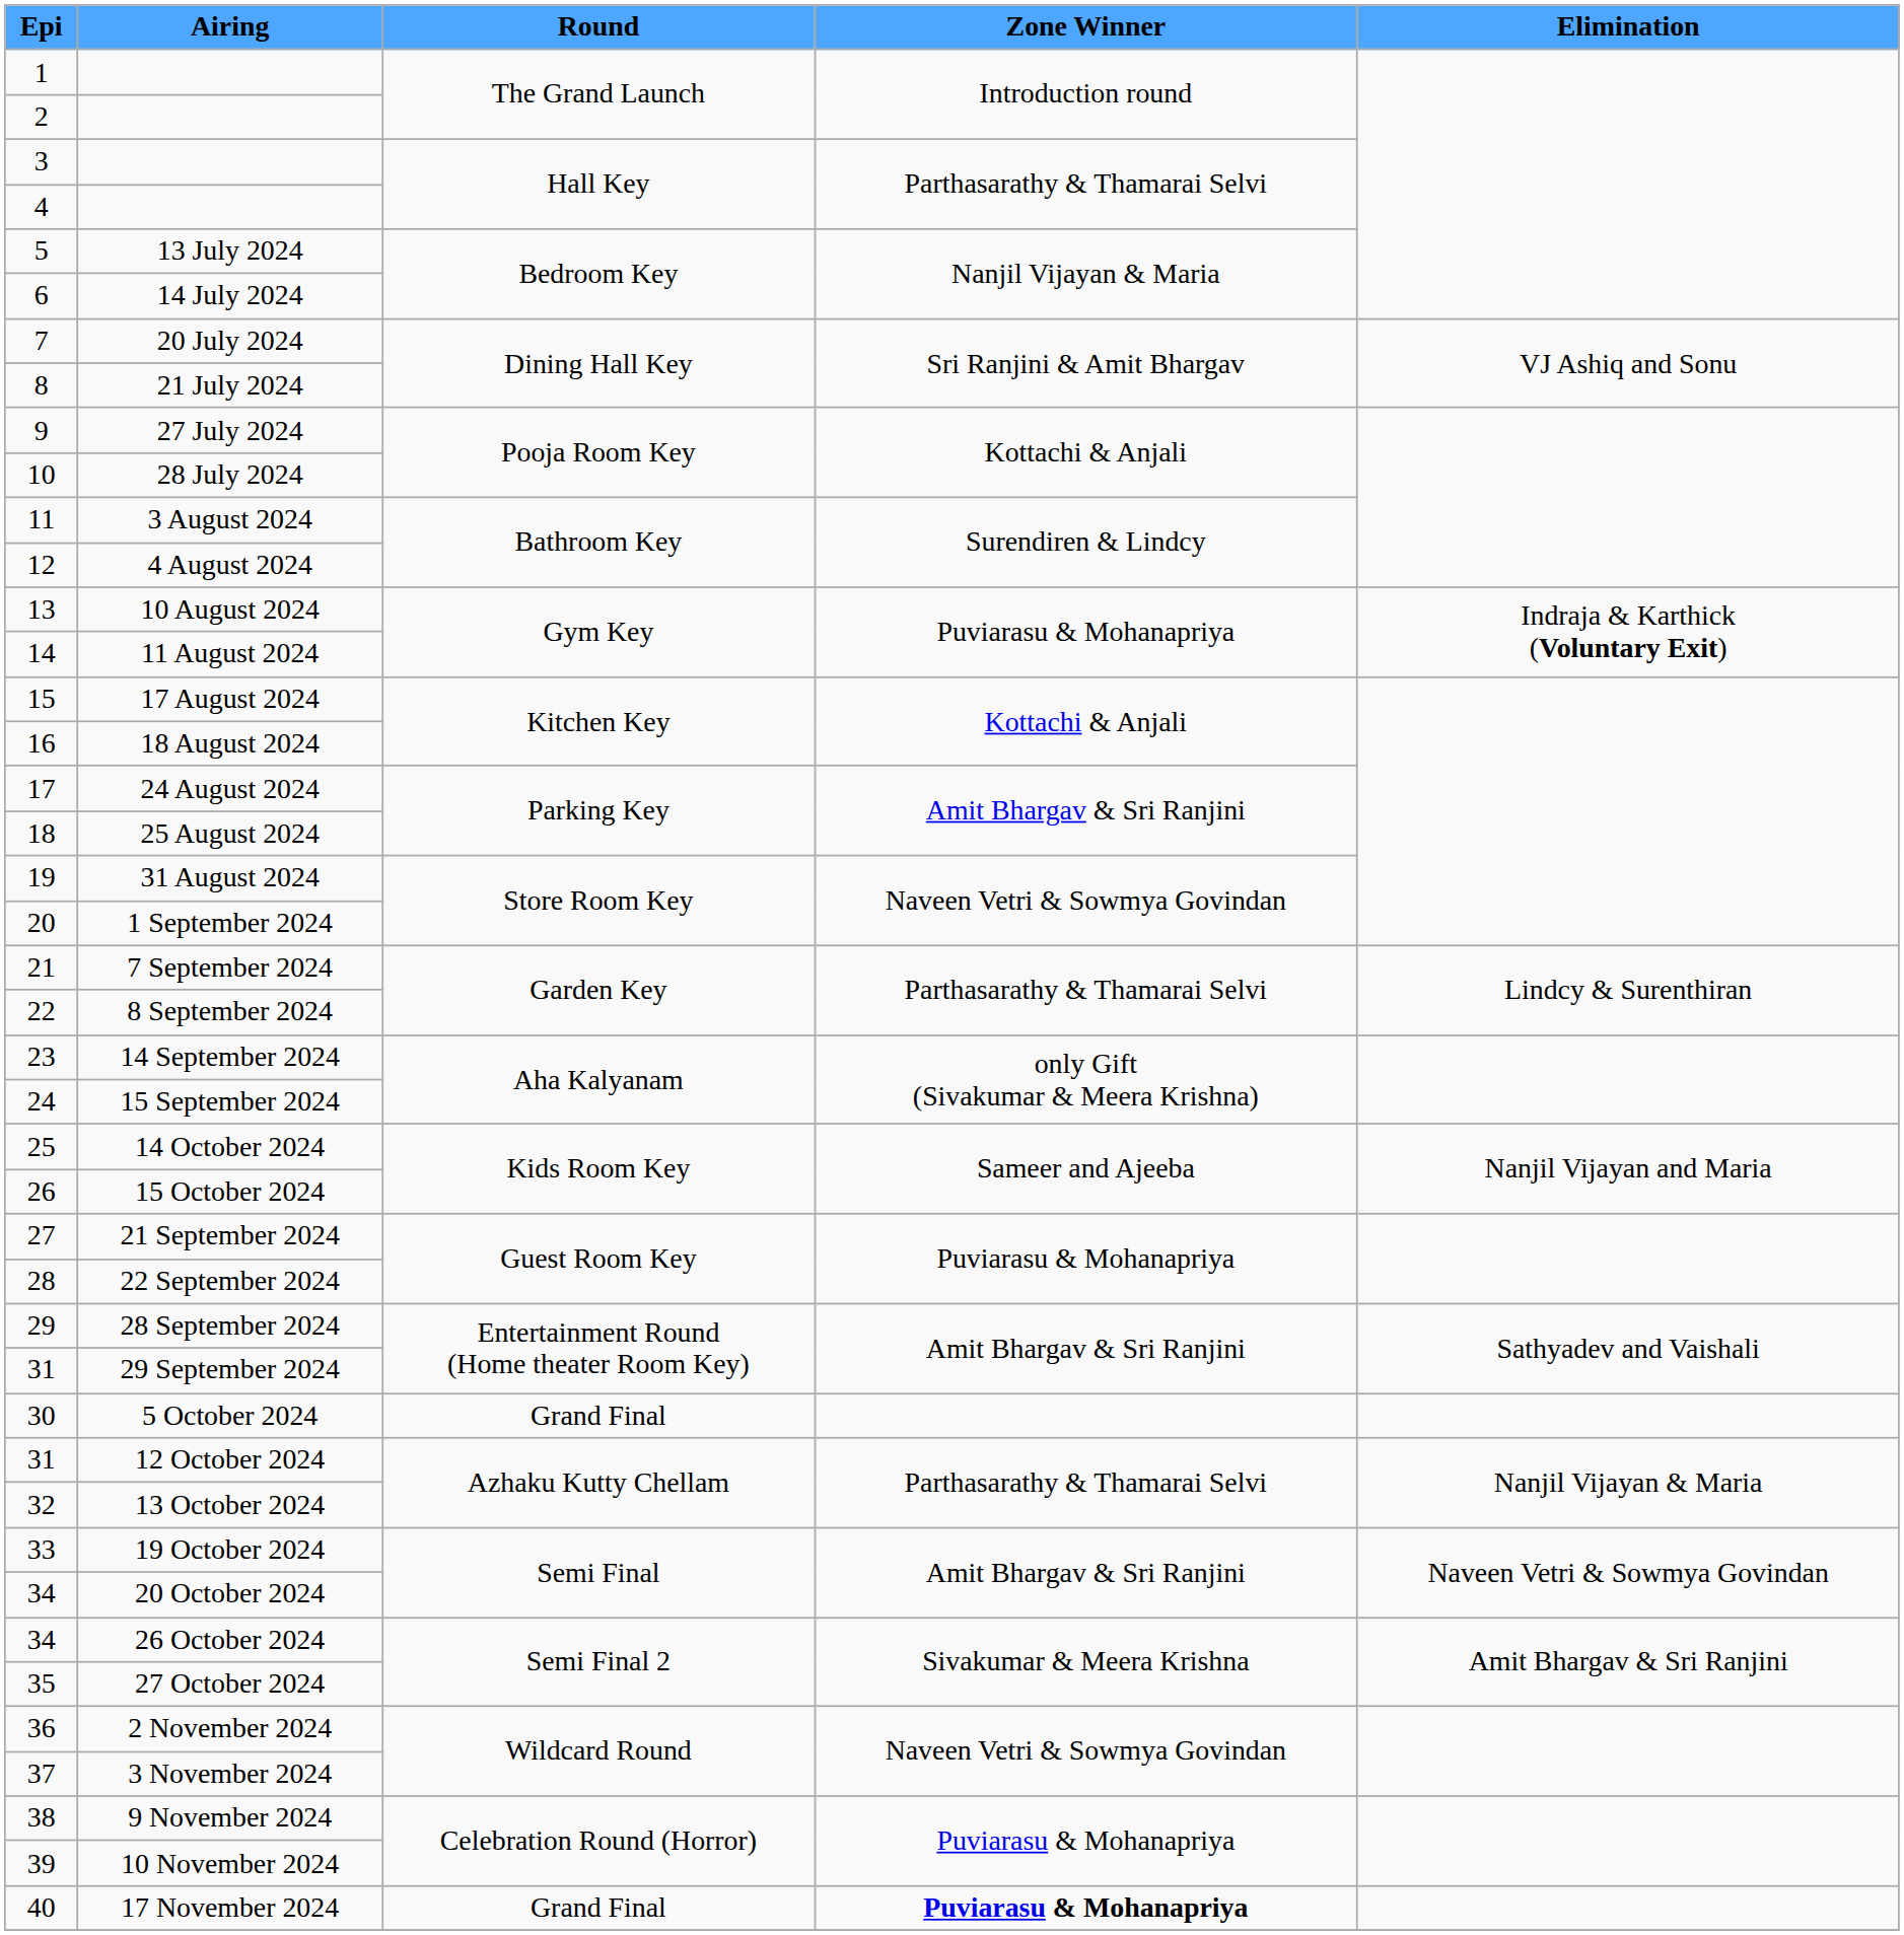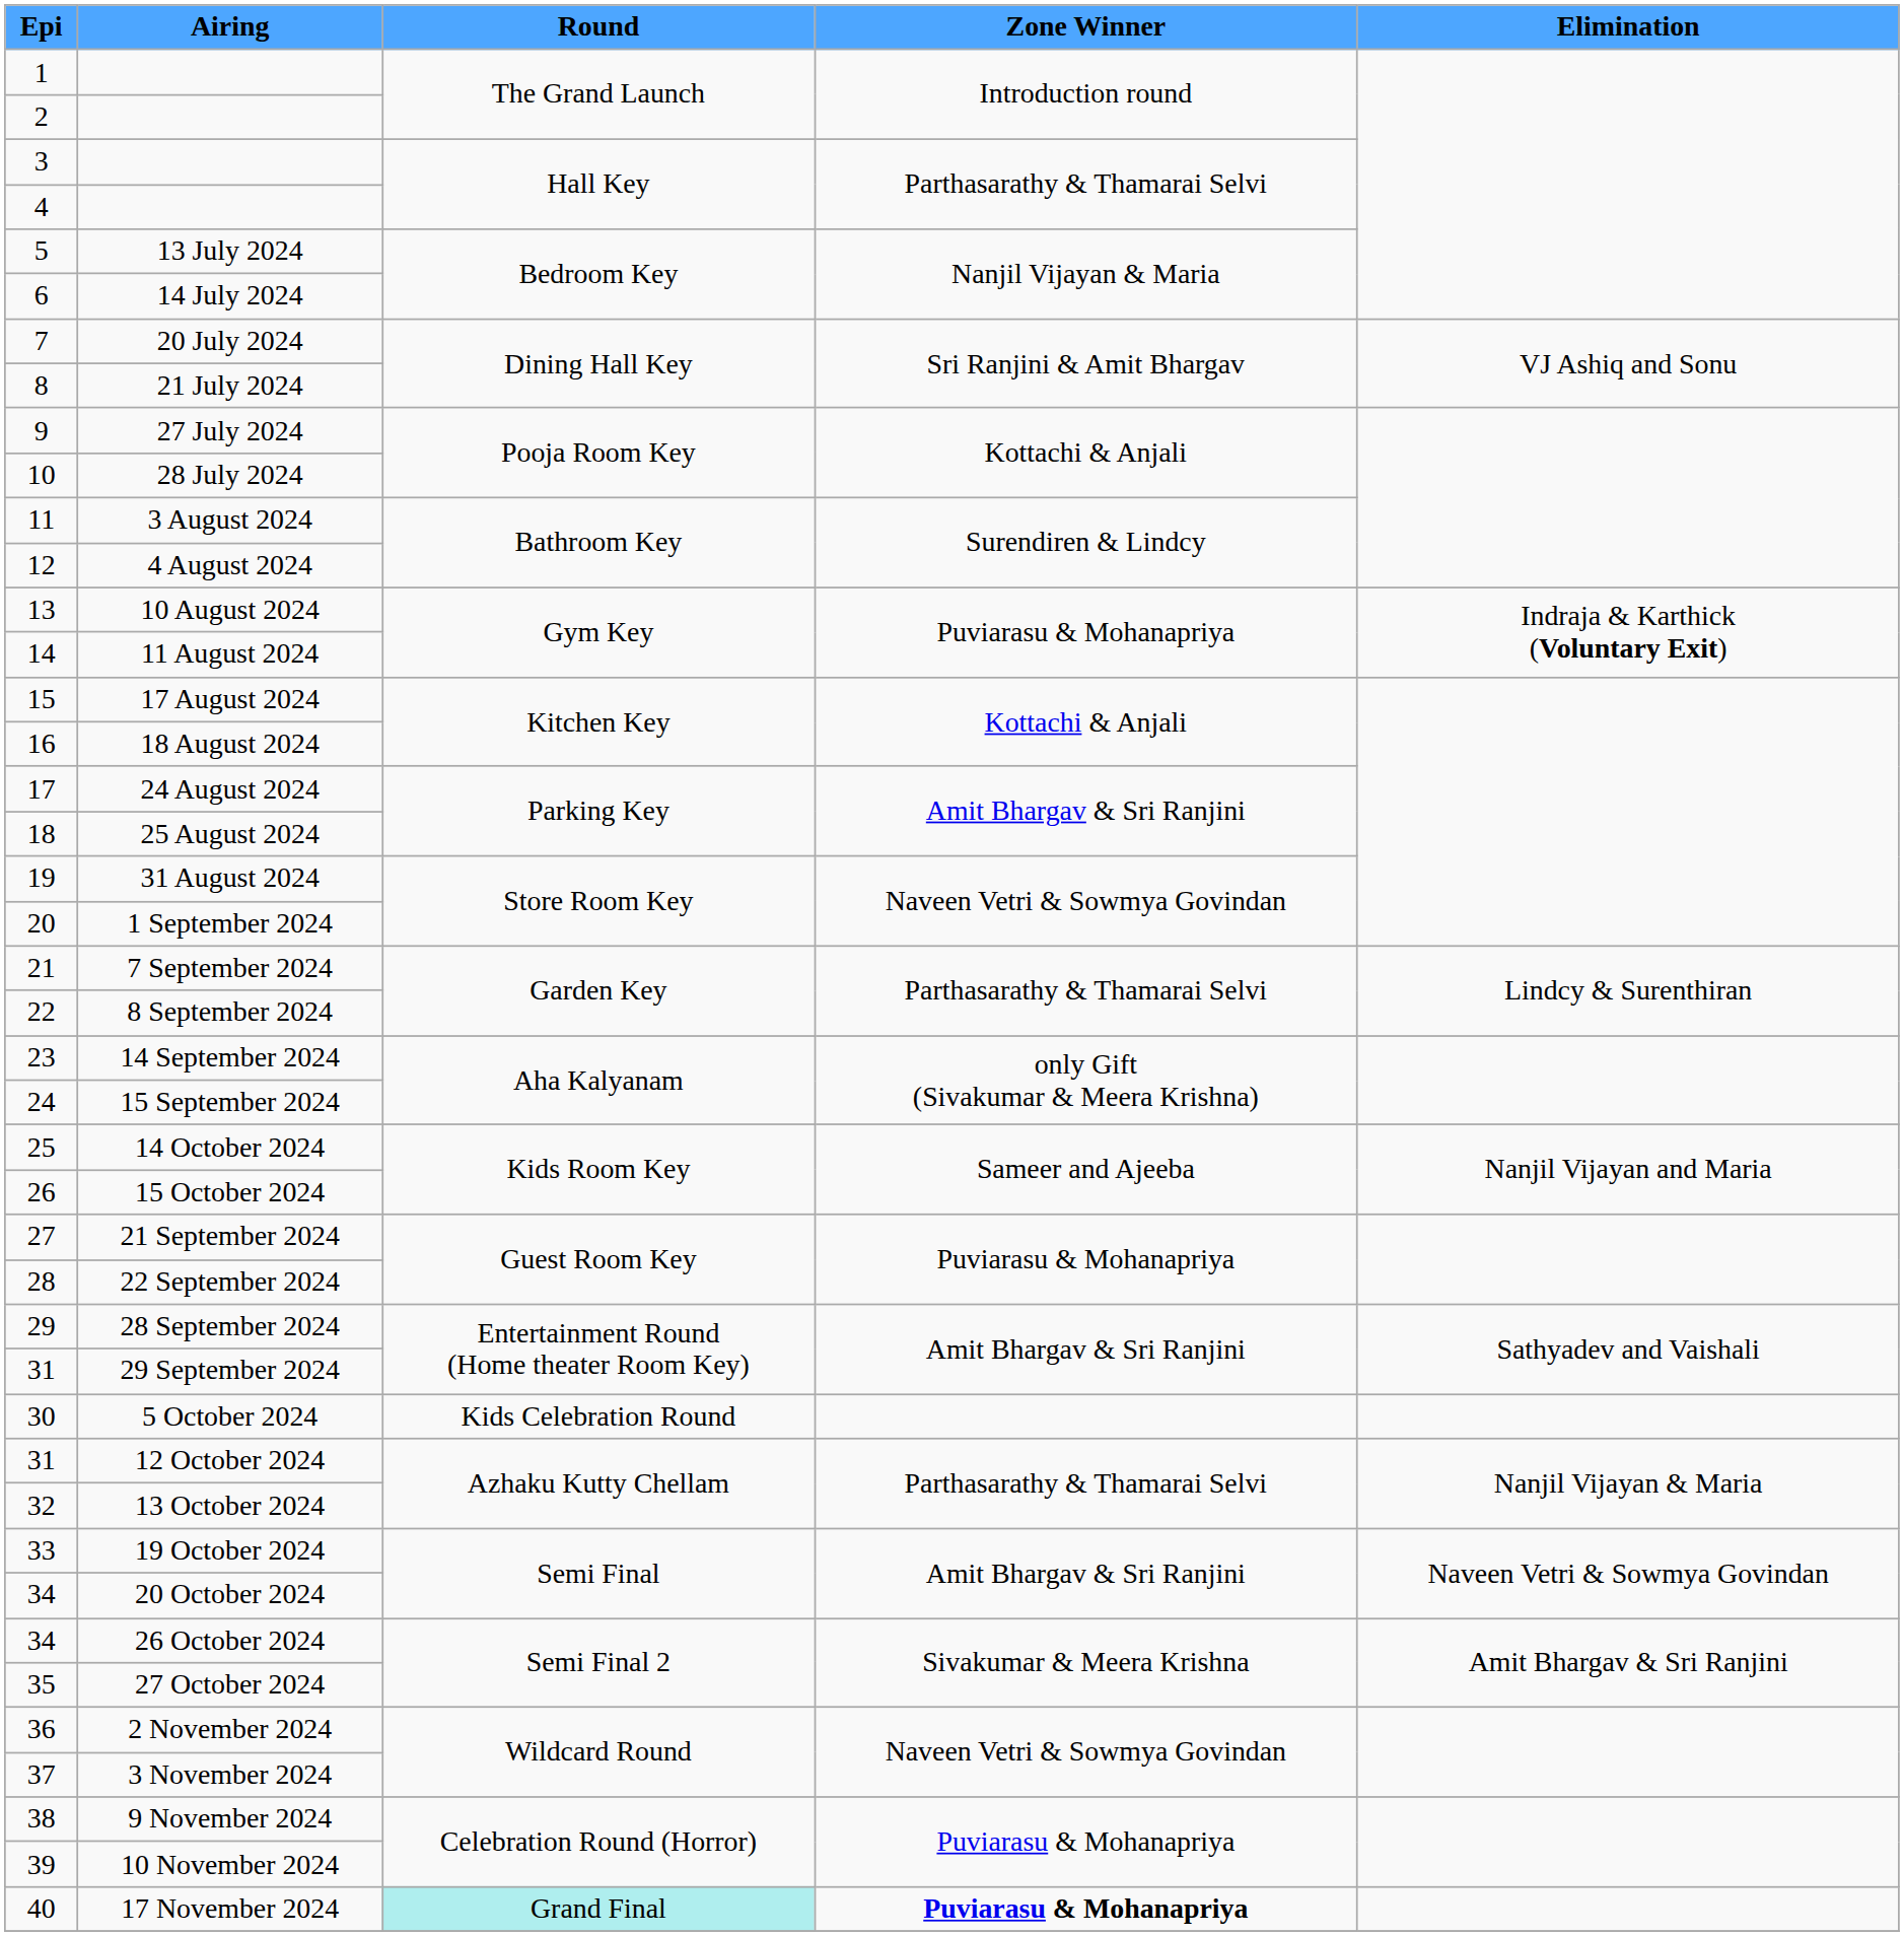 <table class="wikitable" width="85%" style="text-align:center;">
 <tr>
 <th scope="col" style ="background: #4da6ff;"style="background: maroon ;color:white">Epi</th>
 <th scope="col" style ="background: #4da6ff;"style="background: maroon ;color:white">Airing</th>
 <th scope="col" style ="background: #4da6ff;"style="background: maroon ;color:white">Round</th>
 <th scope="col" style ="background: #4da6ff;"style="background: maroon ;color:white">Zone Winner</th>
 <th scope="col" style ="background: #4da6ff;"style="background: maroon ;color:white">Elimination</th>
 </tr>
 <tr>
 <td>1</td>
 <td></td>
 <td rowspan="2">The Grand Launch</td>
 <td rowspan="2">Introduction round</td>
 </tr>
 <tr>
 <td>2</td>
 <td></td>
 </tr>
 <tr>
 <td>3</td>
 <td></td>
 <td rowspan="2">Hall Key</td>
 <td rowspan="2">Parthasarathy & Thamarai Selvi</td>
 </tr>
 <tr>
 <td>4</td>
 <td></td>
 </tr>
 <tr>
 <td>5</td>
 <td>13 July 2024</td>
 <td rowspan="2">Bedroom Key</td>
 <td rowspan="2">Nanjil Vijayan & Maria</td>
 </tr>
 <tr>
 <td>6</td>
 <td>14 July 2024</td>
 </tr>
 <tr>
 <td>7</td>
 <td>20 July 2024</td>
 <td rowspan="2">Dining Hall Key</td>
 <td rowspan="2">Sri Ranjini & Amit Bhargav</td>
 <td rowspan="2">VJ Ashiq and Sonu</td>
 </tr>
 <tr>
 <td>8</td>
 <td>21 July 2024</td>
 </tr>
 <tr>
 <td>9</td>
 <td>27 July 2024</td>
 <td rowspan="2">Pooja Room Key</td>
 <td rowspan="2">Kottachi & Anjali</td>
 </tr>
 <tr>
 <td>10</td>
 <td>28 July 2024</td>
 </tr>
 <tr>
 <td>11</td>
 <td>3 August 2024</td>
 <td rowspan="2">Bathroom Key</td>
 <td rowspan="2">Surendiren & Lindcy</td>
 </tr>
 <tr>
 <td>12</td>
 <td>4 August 2024</td>
 </tr>
 <tr>
 <td>13</td>
 <td>10 August 2024</td>
 <td rowspan="2">Gym Key</td>
 <td rowspan="2">Puviarasu & Mohanapriya</td>
 <td rowspan="2">Indraja & Karthick <br> (<strong>Voluntary Exit</strong>)</td>
 </tr>
 <tr>
 <td>14</td>
 <td>11 August 2024</td>
 </tr>
 <tr>
 <td>15</td>
 <td>17 August 2024</td>
 <td rowspan="2">Kitchen Key</td>
 <td rowspan="2"><a href='#'>Kottachi</a> & Anjali</td>
 </tr>
 <tr>
 <td>16</td>
 <td>18 August 2024</td>
 </tr>
 <tr>
 <td>17</td>
 <td>24 August 2024</td>
 <td rowspan="2">Parking Key</td>
 <td rowspan="2"><a href='#'>Amit Bhargav</a> & Sri Ranjini</td>
 </tr>
 <tr>
 <td>18</td>
 <td>25 August 2024</td>
 </tr>
 <tr>
 <td>19</td>
 <td>31 August 2024</td>
 <td rowspan="2">Store Room Key</td>
 <td rowspan="2">Naveen Vetri & Sowmya Govindan</td>
 </tr>
 <tr>
 <td>20</td>
 <td>1 September 2024</td>
 </tr>
 <tr>
 <td>21</td>
 <td>7 September 2024</td>
 <td rowspan="2">Garden Key</td>
 <td rowspan="2">Parthasarathy & Thamarai Selvi</td>
 <td rowspan="2">Lindcy & Surenthiran</td>
 </tr>
 <tr>
 <td>22</td>
 <td>8 September 2024</td>
 </tr>
 <tr>
 <td>23</td>
 <td>14 September 2024</td>
 <td rowspan="2">Aha Kalyanam</td>
 <td rowspan="2">only Gift <br> (Sivakumar & Meera Krishna)</td>
 </tr>
 <tr>
 <td>24</td>
 <td>15 September 2024</td>
 </tr>
 <tr>
 <td>25</td>
 <td>14 October 2024</td>
 <td rowspan="2">Kids Room Key</td>
 <td rowspan="2">Sameer and Ajeeba</td>
 <td rowspan="2">Nanjil Vijayan and Maria</td>
 </tr>
 <tr>
 <td>26</td>
 <td>15 October 2024</td>
 </tr>
 <tr>
 <td>27</td>
 <td>21 September 2024</td>
 <td rowspan="2">Guest Room Key</td>
 <td rowspan="2">Puviarasu & Mohanapriya</td>
 <td rowspan="2"></td>
 </tr>
 <tr>
 <td>28</td>
 <td>22 September 2024</td>
 </tr>
 <tr>
 <td>29</td>
 <td>28 September 2024</td>
 <td rowspan="2">Entertainment Round <br> (Home theater Room Key)</td>
 <td rowspan="2">Amit Bhargav & Sri Ranjini</td>
 <td rowspan="2">Sathyadev and Vaishali</td>
 </tr>
 <tr>
 <td>31</td>
 <td>29 September 2024</td>
 </tr>
 <tr>
 <td>30</td>
 <td>5 October 2024</td>
-<td>Grand Final</td>
+<td>Kids Celebration Round</td>
 <td></td>
 <td></td>
 </tr>
 <tr>
 <td>31</td>
 <td>12 October 2024</td>
 <td rowspan="2">Azhaku Kutty Chellam</td>
 <td rowspan="2">Parthasarathy & Thamarai Selvi</td>
 <td rowspan="2">Nanjil Vijayan & Maria</td>
 </tr>
 <tr>
 <td>32</td>
 <td>13 October 2024</td>
 </tr>
 <tr>
 <td>33</td>
 <td>19 October 2024</td>
 <td rowspan="2">Semi Final</td>
 <td rowspan="2">Amit Bhargav & Sri Ranjini</td>
 <td rowspan="2">Naveen Vetri & Sowmya Govindan</td>
 </tr>
 <tr>
 <td>34</td>
 <td>20 October 2024</td>
 </tr>
 <tr>
 <td>34</td>
 <td>26 October 2024</td>
 <td rowspan="2">Semi Final 2</td>
 <td rowspan="2">Sivakumar & Meera Krishna</td>
 <td rowspan="2">Amit Bhargav & Sri Ranjini</td>
 </tr>
 <tr>
 <td>35</td>
 <td>27 October 2024</td>
 </tr>
 <tr>
 <td>36</td>
 <td>2 November 2024</td>
 <td rowspan="2">Wildcard Round</td>
 <td rowspan="2">Naveen Vetri & Sowmya Govindan</td>
 <td rowspan="2"></td>
 </tr>
 <tr>
 <td>37</td>
 <td>3 November 2024</td>
 </tr>
 <tr>
 <td>38</td>
 <td>9 November 2024</td>
 <td rowspan="2">Celebration Round (Horror)</td>
 <td rowspan="2"><a href='#'>Puviarasu</a> & Mohanapriya</td>
 <td rowspan="2"></td>
 </tr>
 <tr>
 <td>39</td>
 <td>10 November 2024</td>
 </tr>
 <tr>
 <td>40</td>
 <td>17 November 2024</td>
-<td>Grand Final</td>
+<td style="background: paleturquoise;">Grand Final</td>
 <td><strong><a href='#'>Puviarasu</a> & Mohanapriya</strong></td>
 <td></td>
 </tr>
 <tr>
 </tr>
 </table>
